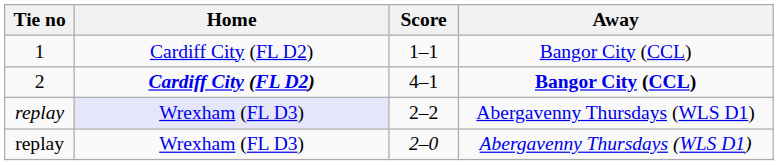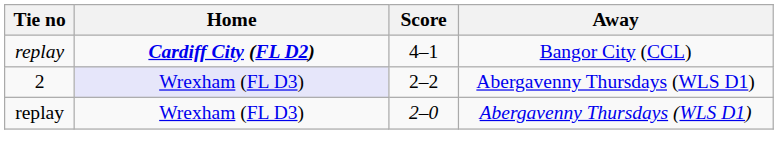 <table class="wikitable" style="text-align:center">
 <tr>
 <th width=50>Tie no</th>
 <th width=250>Home</th>
 <th width=50>Score</th>
 <th width=250>Away</th>
 </tr>
 <tr>
-<td>1</td>
-<td><a href='#'>Cardiff City</a> (<a href='#'>FL D2</a>)</td>
-<td>1–1</td>
-<td><a href='#'>Bangor City</a> (<a href='#'>CCL</a>)</td>
+<td><em>replay</em></td>
+<td><strong><em><a href='#'>Cardiff City</a><strong> (<a href='#'>FL D2</a>)<em></td>
+<td></em>4–1<em></td>
+<td></em><a href='#'>Bangor City</a> (<a href='#'>CCL</a>)<em></td>
 </tr>
 <tr>
 <td>2</td>
-<td><strong><em><a href='#'>Cardiff City</a><strong> (<a href='#'>FL D2</a>)<em></td>
-<td></em>4–1<em></td>
-<td><strong></em><a href='#'>Bangor City</a> (<a href='#'>CCL</a>)<em></strong></td>
-</tr>
-<tr>
-<td><em>replay</em></td>
 <td style="background: lavender;"><a href='#'>Wrexham</a> (<a href='#'>FL D3</a>)</td>
 <td>2–2</td>
 <td><a href='#'>Abergavenny Thursdays</a> (<a href='#'>WLS D1</a>)</td>
 </tr>
 <tr>
 <td></em>replay<em></td>
 <td></em></strong><a href='#'>Wrexham</a></strong> (<a href='#'>FL D3</a>)</em></td>
 <td><em>2–0</em></td>
 <td><em><a href='#'>Abergavenny Thursdays</a> (<a href='#'>WLS D1</a>)</em></td>
 </tr>
 </table>
